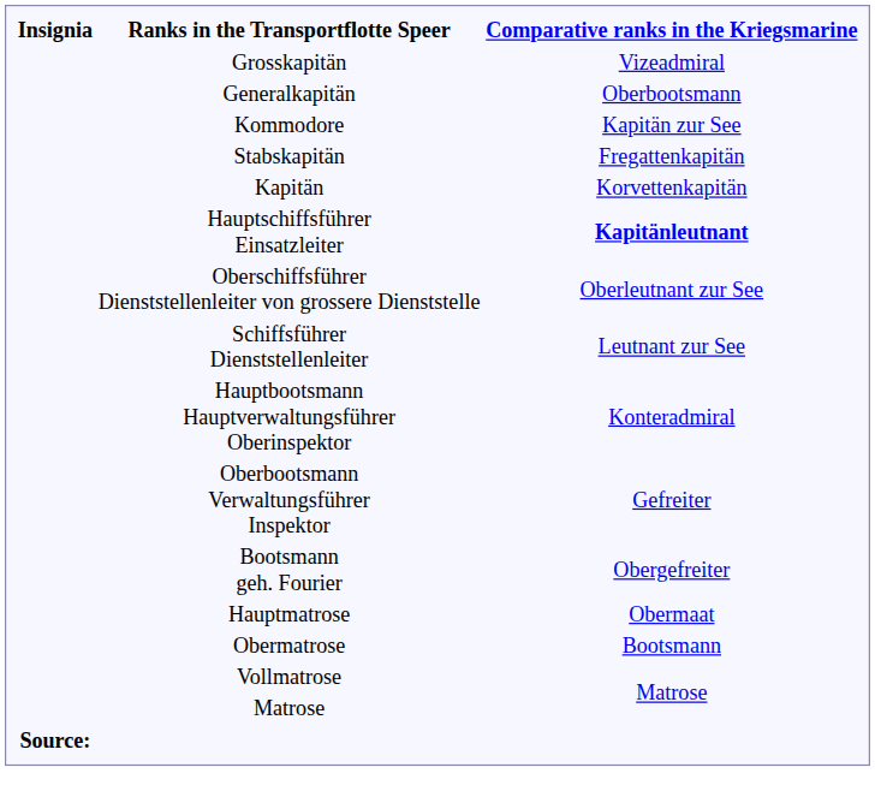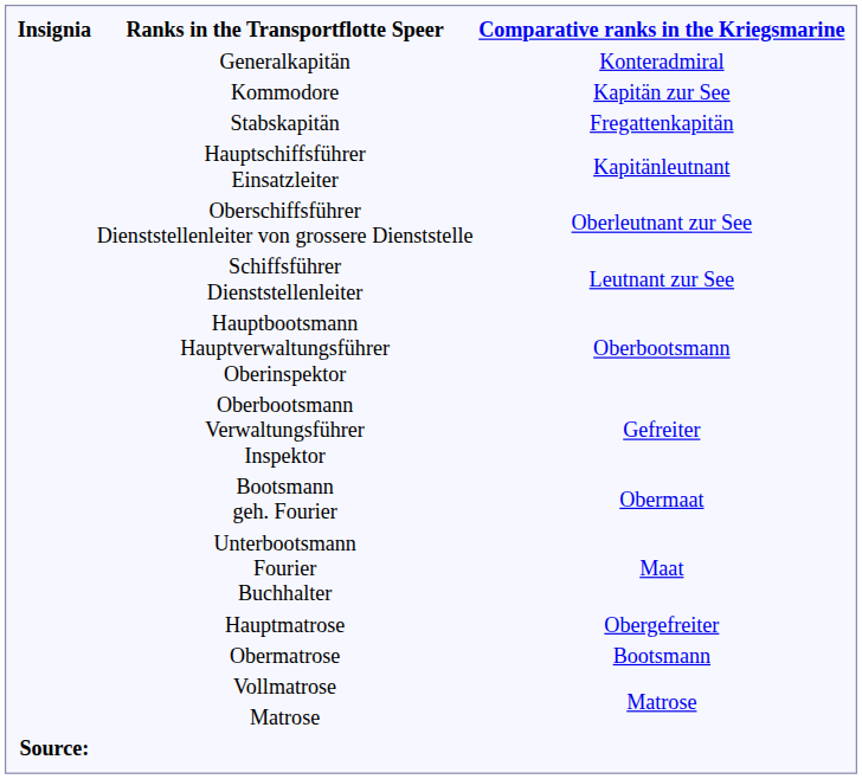 <table style="border:1px solid #8888aa; background-color:#f7f8ff; padding:5px; font-size:95%; margin: 0px 12px 12px 0px;">
 <tr style="text-align:center;">
 <th>Insignia</th>
 <th>Ranks in the Transportflotte Speer</th>
 <th><a href='#'>Comparative ranks in the Kriegsmarine</a></th>
 </tr>
 <tr style="text-align:center;">
 <td></td>
-<td>Grosskapitän</td>
-<td><a href='#'>Vizeadmiral</a></td>
-</tr>
-<tr style="text-align:center;">
-<td></td>
 <td>Generalkapitän</td>
-<td><a href='#'>Oberbootsmann</a></td>
+<td><a href='#'>Konteradmiral</a></td>
 </tr>
 <tr style="text-align:center;">
 <td></td>
 <td>Kommodore</td>
 <td><a href='#'>Kapitän zur See</a></td>
 </tr>
 <tr style="text-align:center;">
 <td></td>
 <td>Stabskapitän</td>
 <td><a href='#'>Fregattenkapitän</a></td>
 </tr>
 <tr style="text-align:center;">
 <td></td>
-<td>Kapitän</td>
-<td><a href='#'>Korvettenkapitän</a></td>
-</tr>
-<tr style="text-align:center;">
-<td></td>
 <td>Hauptschiffsführer<br>Einsatzleiter</td>
-<td><strong><a href='#'>Kapitänleutnant</a></strong></td>
+<td><a href='#'>Kapitänleutnant</a></td>
 </tr>
 <tr style="text-align:center;">
 <td></td>
 <td>Oberschiffsführer<br>Dienststellenleiter von grossere Dienststelle</td>
 <td><a href='#'>Oberleutnant zur See</a></td>
 </tr>
 <tr style="text-align:center;">
 <td></td>
 <td>Schiffsführer<br>Dienststellenleiter</td>
 <td><a href='#'>Leutnant zur See</a></td>
 </tr>
 <tr style="text-align:center;">
 <td></td>
 <td>Hauptbootsmann<br>Hauptverwaltungsführer<br>Oberinspektor</td>
-<td><a href='#'>Konteradmiral</a></td>
+<td><a href='#'>Oberbootsmann</a></td>
 </tr>
 <tr style="text-align:center;">
 <td></td>
 <td>Oberbootsmann<br>Verwaltungsführer<br>Inspektor</td>
 <td><a href='#'>Gefreiter</a></td>
 </tr>
 <tr style="text-align:center;">
 <td></td>
 <td>Bootsmann<br>geh. Fourier</td>
-<td><a href='#'>Obergefreiter</a></td>
+<td><a href='#'>Obermaat</a></td>
+</tr>
+<tr style="text-align:center;">
+<td></td>
+<td>Unterbootsmann<br>Fourier<br>Buchhalter</td>
+<td><a href='#'>Maat</a></td>
 </tr>
 <tr style="text-align:center;">
 <td></td>
 <td>Hauptmatrose</td>
-<td><a href='#'>Obermaat</a></td>
+<td><a href='#'>Obergefreiter</a></td>
 </tr>
 <tr style="text-align:center;">
 <td></td>
 <td>Obermatrose</td>
 <td><a href='#'>Bootsmann</a></td>
 </tr>
 <tr style="text-align:center;">
 <td></td>
 <td>Vollmatrose</td>
 <td rowspan=2><a href='#'>Matrose</a></td>
 </tr>
 <tr style="text-align:center;">
 <td></td>
 <td>Matrose</td>
 </tr>
 <tr>
 <th>Source:</th>
 <td></td>
 </tr>
 </table>
